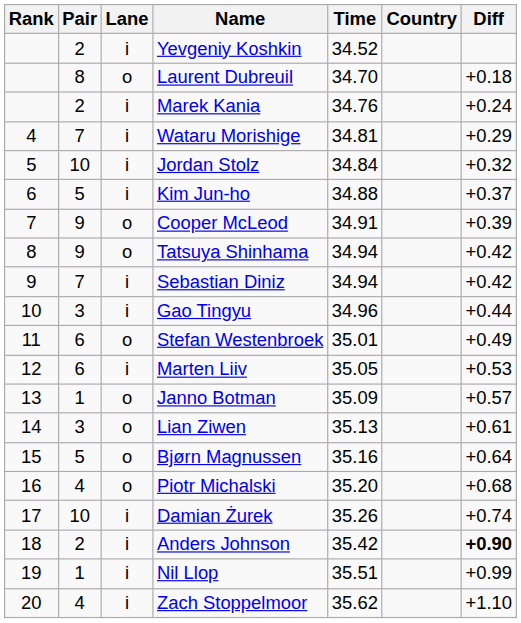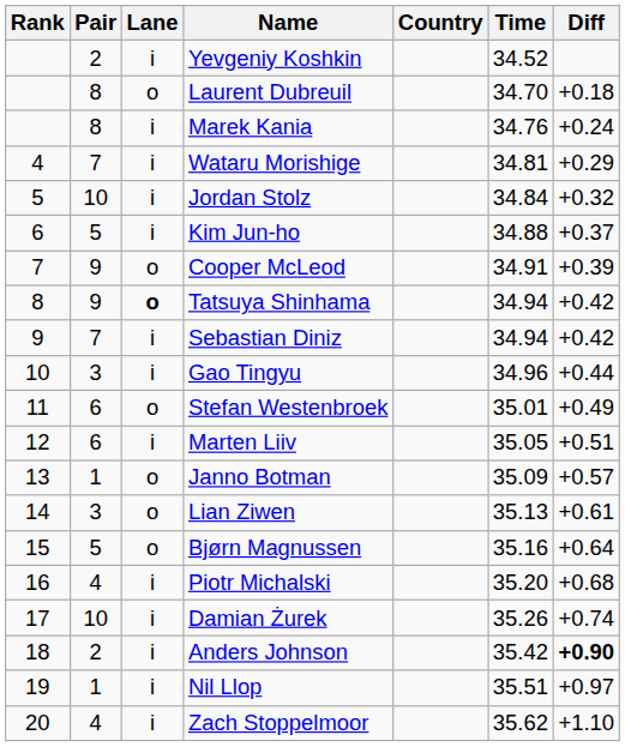 <table class="wikitable sortable" style="text-align:center">
 <tr>
 <th>Rank</th>
 <th>Pair</th>
 <th>Lane</th>
 <th>Name</th>
+<th>Country</th>
 <th>Time</th>
-<th>Country</th>
 <th>Diff</th>
 </tr>
 <tr>
 <td></td>
 <td>2</td>
 <td>i</td>
 <td align=left><a href='#'>Yevgeniy Koshkin</a></td>
+<td align=left></td>
 <td>34.52</td>
-<td align=left></td>
 <td></td>
 </tr>
 <tr>
 <td></td>
 <td>8</td>
 <td>o</td>
 <td align=left><a href='#'>Laurent Dubreuil</a></td>
+<td align=left></td>
 <td>34.70</td>
-<td align=left></td>
 <td>+0.18</td>
 </tr>
 <tr>
 <td></td>
-<td>2</td>
+<td>8</td>
 <td>i</td>
 <td align=left><a href='#'>Marek Kania</a></td>
+<td align=left></td>
 <td>34.76</td>
-<td align=left></td>
 <td>+0.24</td>
 </tr>
 <tr>
 <td>4</td>
 <td>7</td>
 <td>i</td>
 <td align=left><a href='#'>Wataru Morishige</a></td>
+<td align=left></td>
 <td>34.81</td>
-<td align=left></td>
 <td>+0.29</td>
 </tr>
 <tr>
 <td>5</td>
 <td>10</td>
 <td>i</td>
 <td align=left><a href='#'>Jordan Stolz</a></td>
+<td align=left></td>
 <td>34.84</td>
-<td align=left></td>
 <td>+0.32</td>
 </tr>
 <tr>
 <td>6</td>
 <td>5</td>
 <td>i</td>
 <td align=left><a href='#'>Kim Jun-ho</a></td>
+<td align=left></td>
 <td>34.88</td>
-<td align=left></td>
 <td>+0.37</td>
 </tr>
 <tr>
 <td>7</td>
 <td>9</td>
 <td>o</td>
 <td align=left><a href='#'>Cooper McLeod</a></td>
+<td align=left></td>
 <td>34.91</td>
-<td align=left></td>
 <td>+0.39</td>
 </tr>
 <tr>
 <td>8</td>
 <td>9</td>
-<td>o</td>
+<td><strong>o</strong></td>
 <td align=left><a href='#'>Tatsuya Shinhama</a></td>
+<td align=left></td>
 <td>34.94</td>
-<td align=left></td>
 <td>+0.42</td>
 </tr>
 <tr>
 <td>9</td>
 <td>7</td>
 <td>i</td>
 <td align=left><a href='#'>Sebastian Diniz</a></td>
+<td align=left></td>
 <td>34.94</td>
-<td align=left></td>
 <td>+0.42</td>
 </tr>
 <tr>
 <td>10</td>
 <td>3</td>
 <td>i</td>
 <td align=left><a href='#'>Gao Tingyu</a></td>
+<td align=left></td>
 <td>34.96</td>
-<td align=left></td>
 <td>+0.44</td>
 </tr>
 <tr>
 <td>11</td>
 <td>6</td>
 <td>o</td>
 <td align=left><a href='#'>Stefan Westenbroek</a></td>
+<td align=left></td>
 <td>35.01</td>
-<td align=left></td>
 <td>+0.49</td>
 </tr>
 <tr>
 <td>12</td>
 <td>6</td>
 <td>i</td>
 <td align=left><a href='#'>Marten Liiv</a></td>
+<td align=left></td>
 <td>35.05</td>
-<td align=left></td>
-<td>+0.53</td>
+<td>+0.51</td>
 </tr>
 <tr>
 <td>13</td>
 <td>1</td>
 <td>o</td>
 <td align=left><a href='#'>Janno Botman</a></td>
+<td align=left></td>
 <td>35.09</td>
-<td align=left></td>
 <td>+0.57</td>
 </tr>
 <tr>
 <td>14</td>
 <td>3</td>
 <td>o</td>
 <td align=left><a href='#'>Lian Ziwen</a></td>
+<td align=left></td>
 <td>35.13</td>
-<td align=left></td>
 <td>+0.61</td>
 </tr>
 <tr>
 <td>15</td>
 <td>5</td>
 <td>o</td>
 <td align=left><a href='#'>Bjørn Magnussen</a></td>
+<td align=left></td>
 <td>35.16</td>
-<td align=left></td>
 <td>+0.64</td>
 </tr>
 <tr>
 <td>16</td>
 <td>4</td>
-<td>o</td>
+<td>i</td>
 <td align=left><a href='#'>Piotr Michalski</a></td>
+<td align=left></td>
 <td>35.20</td>
-<td align=left></td>
 <td>+0.68</td>
 </tr>
 <tr>
 <td>17</td>
 <td>10</td>
 <td>i</td>
 <td align=left><a href='#'>Damian Żurek</a></td>
+<td align=left></td>
 <td>35.26</td>
-<td align=left></td>
 <td>+0.74</td>
 </tr>
 <tr>
 <td>18</td>
 <td>2</td>
 <td>i</td>
 <td align=left><a href='#'>Anders Johnson</a></td>
+<td align=left></td>
 <td>35.42</td>
-<td align=left></td>
 <td><strong>+0.90</strong></td>
 </tr>
 <tr>
 <td>19</td>
 <td>1</td>
 <td>i</td>
 <td align=left><a href='#'>Nil Llop</a></td>
+<td align=left></td>
 <td>35.51</td>
-<td align=left></td>
-<td>+0.99</td>
+<td>+0.97</td>
 </tr>
 <tr>
 <td>20</td>
 <td>4</td>
 <td>i</td>
 <td align=left><a href='#'>Zach Stoppelmoor</a></td>
+<td align=left></td>
 <td>35.62</td>
-<td align=left></td>
 <td>+1.10</td>
 </tr>
 </table>
